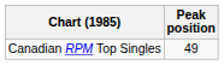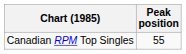 <table class="wikitable">
 <tr>
 <th align="left">Chart (1985)</th>
 <th style="text-align:center;">Peak<br>position</th>
 </tr>
 <tr>
 <td align="left">Canadian <em><a href='#'>RPM</a></em> Top Singles</td>
-<td style="text-align:center;">49</td>
+<td style="text-align:center;">55</td>
 </tr>
 </table>
